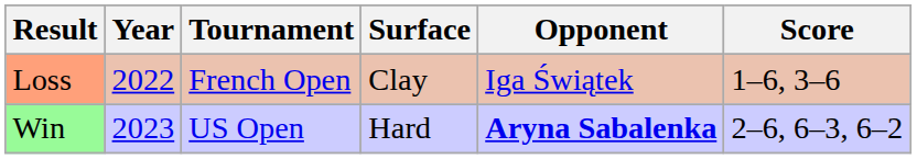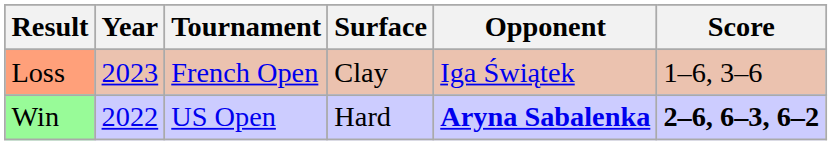 <table class="sortable wikitable">
 <tr>
 <th>Result</th>
 <th>Year</th>
 <th>Tournament</th>
 <th>Surface</th>
 <th>Opponent</th>
 <th class="unsortable">Score</th>
 </tr>
 <tr style="background:#ebc2af;">
 <td bgcolor=#ffa07a>Loss</td>
-<td><a href='#'>2022</a></td>
+<td><a href='#'>2023</a></td>
 <td><a href='#'>French Open</a></td>
 <td>Clay</td>
 <td> <a href='#'>Iga Świątek</a></td>
 <td>1–6, 3–6</td>
 </tr>
 <tr style="background:#ccf;">
 <td bgcolor=98FB98>Win</td>
-<td><a href='#'>2023</a></td>
+<td><a href='#'>2022</a></td>
 <td><a href='#'>US Open</a></td>
 <td>Hard</td>
 <td><strong> <a href='#'>Aryna Sabalenka</a></strong></td>
-<td>2–6, 6–3, 6–2</td>
+<td><strong>2–6, 6–3, 6–2</strong></td>
 </tr>
 </table>
